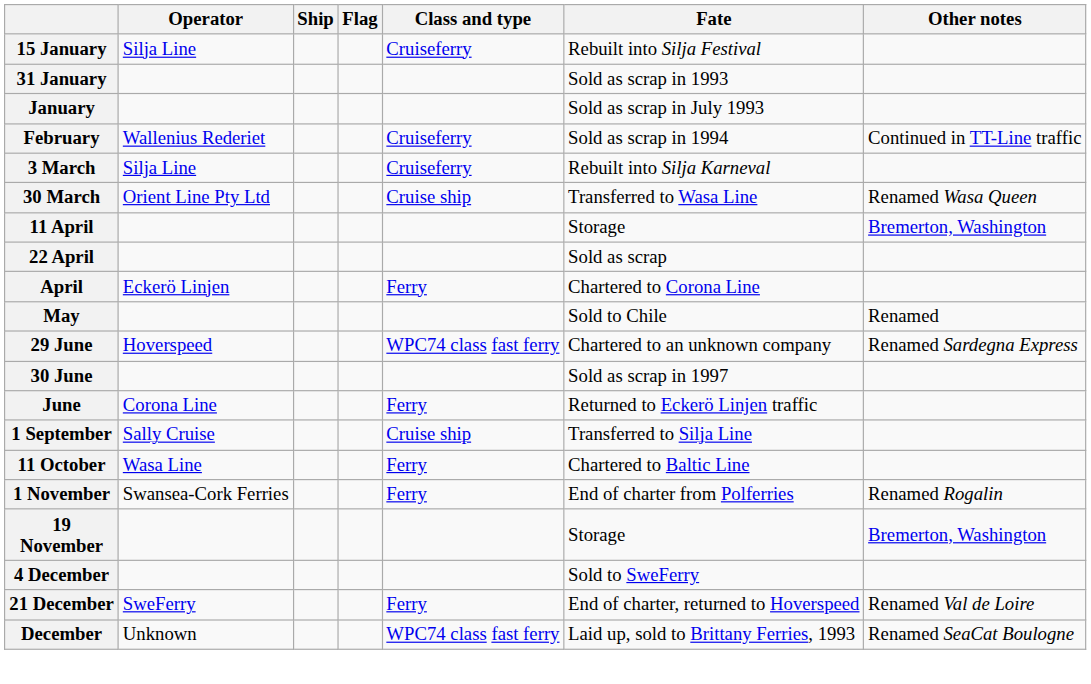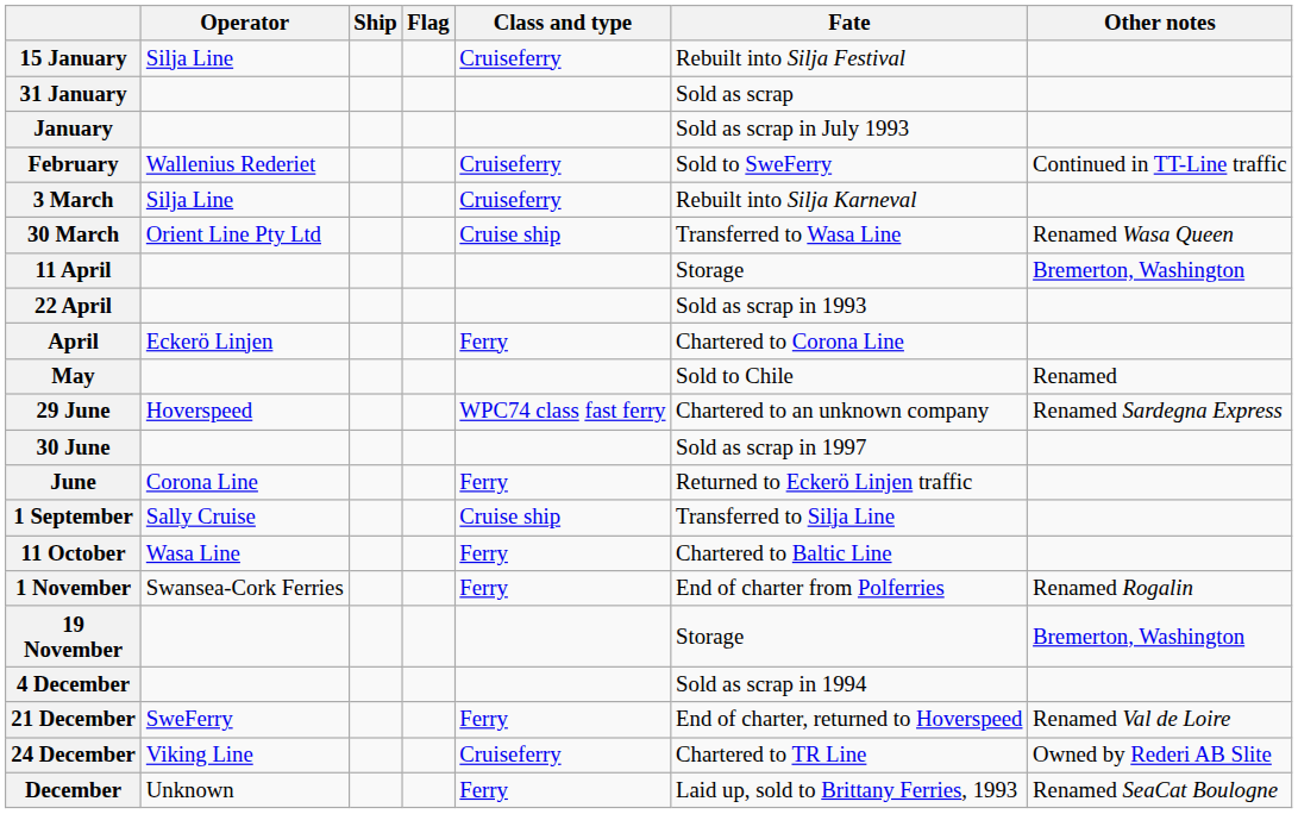 <table class="wikitable">
 <tr>
 <th width="90"></th>
 <th>Operator</th>
 <th>Ship</th>
 <th>Flag</th>
 <th>Class and type</th>
 <th>Fate</th>
 <th>Other notes</th>
 </tr>
 <tr ---->
 <th>15 January</th>
 <td><a href='#'>Silja Line</a></td>
 <td><strong></strong></td>
 <td></td>
 <td><a href='#'>Cruiseferry</a></td>
 <td>Rebuilt into <em>Silja Festival</em></td>
 <td></td>
 </tr>
 <tr ---->
 <th>31 January</th>
 <td></td>
 <td><strong></strong></td>
 <td></td>
 <td></td>
-<td>Sold as scrap in 1993</td>
+<td>Sold as scrap</td>
 <td></td>
 </tr>
 <tr ---->
 <th>January</th>
 <td></td>
 <td><strong></strong></td>
 <td></td>
 <td></td>
 <td>Sold as scrap in July 1993</td>
 <td></td>
 </tr>
 <tr ---->
 <th>February</th>
 <td><a href='#'>Wallenius Rederiet</a></td>
 <td><strong></strong></td>
 <td></td>
 <td><a href='#'>Cruiseferry</a></td>
-<td>Sold as scrap in 1994</td>
+<td>Sold to <a href='#'>SweFerry</a></td>
 <td>Continued in <a href='#'>TT-Line</a> traffic</td>
 </tr>
 <tr ---->
 <th>3 March</th>
 <td><a href='#'>Silja Line</a></td>
 <td><strong></strong></td>
 <td></td>
 <td><a href='#'>Cruiseferry</a></td>
 <td>Rebuilt into <em>Silja Karneval</em></td>
 <td></td>
 </tr>
 <tr ---->
 <th>30 March</th>
 <td><a href='#'>Orient Line Pty Ltd</a></td>
 <td><strong></strong></td>
 <td></td>
 <td><a href='#'>Cruise ship</a></td>
 <td>Transferred to <a href='#'>Wasa Line</a></td>
 <td>Renamed <em>Wasa Queen</em></td>
 </tr>
 <tr ---->
 <th>11 April</th>
 <td></td>
 <td><strong></strong></td>
 <td></td>
 <td></td>
 <td>Storage</td>
 <td><a href='#'>Bremerton, Washington</a></td>
 </tr>
 <tr ---->
 <th>22 April</th>
 <td></td>
 <td><strong></strong></td>
 <td></td>
 <td></td>
-<td>Sold as scrap</td>
+<td>Sold as scrap in 1993</td>
 <td></td>
 </tr>
 <tr ---->
 <th>April</th>
 <td><a href='#'>Eckerö Linjen</a></td>
 <td><strong></strong></td>
 <td></td>
 <td><a href='#'>Ferry</a></td>
 <td>Chartered to <a href='#'>Corona Line</a></td>
 <td></td>
 </tr>
 <tr ---->
 <th>May</th>
 <td></td>
 <td><strong></strong></td>
 <td></td>
 <td></td>
 <td>Sold to Chile</td>
 <td>Renamed </td>
 </tr>
 <tr ---->
 <th>29 June</th>
 <td><a href='#'>Hoverspeed</a></td>
 <td><strong></strong></td>
 <td></td>
 <td><a href='#'>WPC74 class</a> <a href='#'>fast ferry</a></td>
 <td>Chartered to an unknown company</td>
 <td>Renamed <em>Sardegna Express</em></td>
 </tr>
 <tr ---->
 <th>30 June</th>
 <td></td>
 <td><strong></strong></td>
 <td></td>
 <td></td>
 <td>Sold as scrap in 1997</td>
 <td></td>
 </tr>
 <tr ---->
 <th>June</th>
 <td><a href='#'>Corona Line</a></td>
 <td><strong></strong></td>
 <td></td>
 <td><a href='#'>Ferry</a></td>
 <td>Returned to <a href='#'>Eckerö Linjen</a> traffic</td>
 <td></td>
 </tr>
 <tr ---->
 <th>1 September</th>
 <td><a href='#'>Sally Cruise</a></td>
 <td><strong></strong></td>
 <td></td>
 <td><a href='#'>Cruise ship</a></td>
 <td>Transferred to <a href='#'>Silja Line</a></td>
 <td></td>
 </tr>
 <tr ---->
 <th>11 October</th>
 <td><a href='#'>Wasa Line</a></td>
 <td><strong></strong></td>
 <td></td>
 <td><a href='#'>Ferry</a></td>
 <td>Chartered to <a href='#'>Baltic Line</a></td>
 <td></td>
 </tr>
 <tr ---->
 <th>1 November</th>
 <td>Swansea-Cork Ferries</td>
 <td><strong></strong></td>
 <td></td>
 <td><a href='#'>Ferry</a></td>
 <td>End of charter from <a href='#'>Polferries</a></td>
 <td>Renamed <em>Rogalin</em></td>
 </tr>
 <tr ---->
 <th>19 November</th>
 <td></td>
 <td><strong></strong></td>
 <td></td>
 <td></td>
 <td>Storage</td>
 <td><a href='#'>Bremerton, Washington</a></td>
 </tr>
 <tr ---->
 <th>4 December</th>
 <td></td>
 <td><strong></strong></td>
 <td></td>
 <td></td>
-<td>Sold to <a href='#'>SweFerry</a></td>
+<td>Sold as scrap in 1994</td>
 <td></td>
 </tr>
 <tr ---->
 <th>21 December</th>
 <td><a href='#'>SweFerry</a></td>
 <td><strong></strong></td>
 <td></td>
 <td><a href='#'>Ferry</a></td>
 <td>End of charter, returned to <a href='#'>Hoverspeed</a></td>
 <td>Renamed <em>Val de Loire</em></td>
 </tr>
 <tr ---->
+<th>24 December</th>
+<td><a href='#'>Viking Line</a></td>
+<td><strong></strong></td>
+<td></td>
+<td><a href='#'>Cruiseferry</a></td>
+<td>Chartered to <a href='#'>TR Line</a></td>
+<td>Owned by <a href='#'>Rederi AB Slite</a></td>
+</tr>
+<tr ---->
 <th>December</th>
 <td>Unknown</td>
 <td><strong></strong></td>
 <td></td>
-<td><a href='#'>WPC74 class</a> <a href='#'>fast ferry</a></td>
+<td><a href='#'>Ferry</a></td>
 <td>Laid up, sold to <a href='#'>Brittany Ferries</a>, 1993</td>
 <td>Renamed <em>SeaCat Boulogne</em></td>
 </tr>
 </table>
